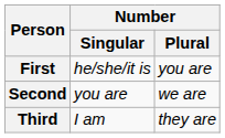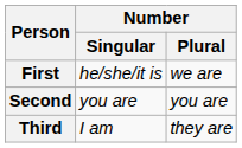 <table class="wikitable">
 <tr>
 <th rowspan="2">Person</th>
 <th colspan="2">Number</th>
 </tr>
 <tr>
 <th>Singular</th>
 <th>Plural</th>
 </tr>
 <tr>
 <th>First</th>
 <td><em>he/she/it is</em></td>
-<td><em>you are</em></td>
+<td><em>we are</em></td>
 </tr>
 <tr>
 <th>Second</th>
 <td><em>you are</em></td>
-<td><em>we are</em></td>
+<td><em>you are</em></td>
 </tr>
 <tr>
 <th>Third</th>
 <td><em>I am</em></td>
 <td><em>they are</em></td>
 </tr>
 </table>
